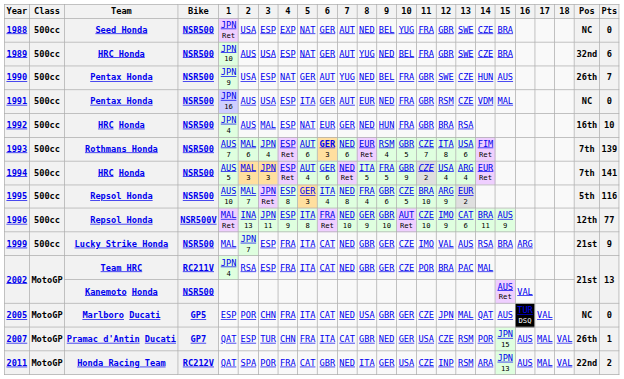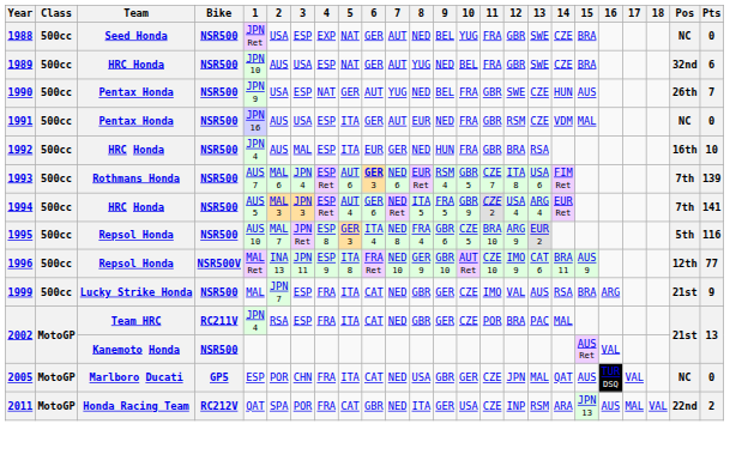 <table class="wikitable" style="text-align:center; font-size:95%">
 <tr>
 <th>Year</th>
 <th>Class</th>
 <th>Team</th>
 <th>Bike</th>
 <th>1</th>
 <th>2</th>
 <th>3</th>
 <th>4</th>
 <th>5</th>
 <th>6</th>
 <th>7</th>
 <th>8</th>
 <th>9</th>
 <th>10</th>
 <th>11</th>
 <th>12</th>
 <th>13</th>
 <th>14</th>
 <th>15</th>
 <th>16</th>
 <th>17</th>
 <th>18</th>
 <th>Pos</th>
 <th>Pts</th>
 </tr>
 <tr>
 <th><a href='#'>1988</a></th>
 <th>500cc</th>
 <th><a href='#'>Seed Honda</a></th>
 <th><a href='#'>NSR500</a></th>
 <td style="background:#EFCFFF;"><a href='#'>JPN</a><br><small>Ret</small></td>
 <td><a href='#'>USA</a></td>
 <td><a href='#'>ESP</a></td>
 <td><a href='#'>EXP</a></td>
 <td><a href='#'>NAT</a></td>
 <td><a href='#'>GER</a></td>
 <td><a href='#'>AUT</a></td>
 <td><a href='#'>NED</a></td>
 <td><a href='#'>BEL</a></td>
 <td><a href='#'>YUG</a></td>
 <td><a href='#'>FRA</a></td>
 <td><a href='#'>GBR</a></td>
 <td><a href='#'>SWE</a></td>
 <td><a href='#'>CZE</a></td>
 <td><a href='#'>BRA</a></td>
 <td></td>
 <td></td>
 <td></td>
 <th>NC</th>
 <th>0</th>
 </tr>
 <tr>
 <th><a href='#'>1989</a></th>
 <th>500cc</th>
 <th><a href='#'>HRC Honda</a></th>
 <th><a href='#'>NSR500</a></th>
 <td style="background:#DFFFDF;"><a href='#'>JPN</a><br><small>10</small></td>
 <td><a href='#'>AUS</a></td>
 <td><a href='#'>USA</a></td>
 <td><a href='#'>ESP</a></td>
 <td><a href='#'>NAT</a></td>
 <td><a href='#'>GER</a></td>
 <td><a href='#'>AUT</a></td>
 <td><a href='#'>YUG</a></td>
 <td><a href='#'>NED</a></td>
 <td><a href='#'>BEL</a></td>
 <td><a href='#'>FRA</a></td>
 <td><a href='#'>GBR</a></td>
 <td><a href='#'>SWE</a></td>
 <td><a href='#'>CZE</a></td>
 <td><a href='#'>BRA</a></td>
 <td></td>
 <td></td>
 <td></td>
 <th>32nd</th>
 <th>6</th>
 </tr>
 <tr>
 <th><a href='#'>1990</a></th>
 <th>500cc</th>
 <th><a href='#'>Pentax Honda</a></th>
 <th><a href='#'>NSR500</a></th>
 <td style="background:#DFFFDF;"><a href='#'>JPN</a><br><small>9</small></td>
 <td><a href='#'>USA</a></td>
 <td><a href='#'>ESP</a></td>
 <td><a href='#'>NAT</a></td>
 <td><a href='#'>GER</a></td>
 <td><a href='#'>AUT</a></td>
 <td><a href='#'>YUG</a></td>
 <td><a href='#'>NED</a></td>
 <td><a href='#'>BEL</a></td>
 <td><a href='#'>FRA</a></td>
 <td><a href='#'>GBR</a></td>
 <td><a href='#'>SWE</a></td>
 <td><a href='#'>CZE</a></td>
 <td><a href='#'>HUN</a></td>
 <td><a href='#'>AUS</a></td>
 <td></td>
 <td></td>
 <td></td>
 <th>26th</th>
 <th>7</th>
 </tr>
 <tr>
 <th><a href='#'>1991</a></th>
 <th>500cc</th>
 <th><a href='#'>Pentax Honda</a></th>
 <th><a href='#'>NSR500</a></th>
 <td style="background:#CFCFFF;"><a href='#'>JPN</a><br><small>16</small></td>
 <td><a href='#'>AUS</a></td>
 <td><a href='#'>USA</a></td>
 <td><a href='#'>ESP</a></td>
 <td><a href='#'>ITA</a></td>
 <td><a href='#'>GER</a></td>
 <td><a href='#'>AUT</a></td>
 <td><a href='#'>EUR</a></td>
 <td><a href='#'>NED</a></td>
 <td><a href='#'>FRA</a></td>
 <td><a href='#'>GBR</a></td>
 <td><a href='#'>RSM</a></td>
 <td><a href='#'>CZE</a></td>
 <td><a href='#'>VDM</a></td>
 <td><a href='#'>MAL</a></td>
 <td></td>
 <td></td>
 <td></td>
 <th>NC</th>
 <th>0</th>
 </tr>
 <tr>
 <th><a href='#'>1992</a></th>
 <th>500cc</th>
 <th><a href='#'>HRC</a> <a href='#'>Honda</a></th>
 <th><a href='#'>NSR500</a></th>
 <td style="background:#DFFFDF;"><a href='#'>JPN</a><br><small>4</small></td>
 <td><a href='#'>AUS</a></td>
 <td><a href='#'>MAL</a></td>
 <td><a href='#'>ESP</a></td>
-<td><a href='#'>NAT</a></td>
+<td><a href='#'>ITA</a></td>
 <td><a href='#'>EUR</a></td>
 <td><a href='#'>GER</a></td>
 <td><a href='#'>NED</a></td>
 <td><a href='#'>HUN</a></td>
 <td><a href='#'>FRA</a></td>
 <td><a href='#'>GBR</a></td>
 <td><a href='#'>BRA</a></td>
 <td><a href='#'>RSA</a></td>
 <td></td>
 <td></td>
 <td></td>
 <td></td>
 <td></td>
 <th>16th</th>
 <th>10</th>
 </tr>
 <tr>
 <th><a href='#'>1993</a></th>
 <th>500cc</th>
 <th><a href='#'>Rothmans Honda</a></th>
 <th><a href='#'>NSR500</a></th>
 <td style="background:#DFFFDF;"><a href='#'>AUS</a><br><small>7</small></td>
 <td style="background:#DFFFDF;"><a href='#'>MAL</a><br><small>6</small></td>
 <td style="background:#DFFFDF;"><a href='#'>JPN</a><br><small>4</small></td>
 <td style="background:#EFCFFF;"><a href='#'>ESP</a><br><small>Ret</small></td>
 <td style="background:#DFFFDF;"><a href='#'>AUT</a><br><small>6</small></td>
 <td style="background:#FFDF9F;"><strong><a href='#'>GER</a></strong><br><small>3</small></td>
 <td style="background:#DFFFDF;"><a href='#'>NED</a><br><small>6</small></td>
 <td style="background:#EFCFFF;"><a href='#'>EUR</a><br><small>Ret</small></td>
 <td style="background:#DFFFDF;"><a href='#'>RSM</a><br><small>4</small></td>
 <td style="background:#DFFFDF;"><a href='#'>GBR</a><br><small>5</small></td>
 <td style="background:#DFFFDF;"><a href='#'>CZE</a><br><small>7</small></td>
 <td style="background:#DFFFDF;"><a href='#'>ITA</a><br><small>8</small></td>
 <td style="background:#DFFFDF;"><a href='#'>USA</a><br><small>6</small></td>
 <td style="background:#EFCFFF;"><a href='#'>FIM</a><br><small>Ret</small></td>
 <td></td>
 <td></td>
 <td></td>
 <td></td>
 <th>7th</th>
 <th>139</th>
 </tr>
 <tr>
 <th><a href='#'>1994</a></th>
 <th>500cc</th>
 <th><a href='#'>HRC</a> <a href='#'>Honda</a></th>
 <th><a href='#'>NSR500</a></th>
 <td style="background:#DFFFDF;"><a href='#'>AUS</a><br><small>5</small></td>
 <td style="background:#FFDF9F;"><a href='#'>MAL</a><br><small>3</small></td>
 <td style="background:#FFDF9F;"><a href='#'>JPN</a><br><small>3</small></td>
 <td style="background:#EFCFFF;"><a href='#'>ESP</a><br><small>Ret</small></td>
 <td style="background:#DFFFDF;"><a href='#'>AUT</a><br><small>4</small></td>
 <td style="background:#DFFFDF;"><a href='#'>GER</a><br><small>6</small></td>
 <td style="background:#EFCFFF;"><a href='#'>NED</a><br><small>Ret</small></td>
 <td style="background:#DFFFDF;"><a href='#'>ITA</a><br><small>5</small></td>
 <td style="background:#DFFFDF;"><a href='#'>FRA</a><br><small>5</small></td>
 <td style="background:#DFFFDF;"><a href='#'>GBR</a><br><small>9</small></td>
 <td style="background:#DFDFDF;"><em><a href='#'>CZE</a></em><br><small>2</small></td>
 <td style="background:#DFFFDF;"><a href='#'>USA</a><br><small>4</small></td>
 <td style="background:#DFFFDF;"><a href='#'>ARG</a><br><small>4</small></td>
 <td style="background:#EFCFFF;"><a href='#'>EUR</a><br><small>Ret</small></td>
 <td></td>
 <td></td>
 <td></td>
 <td></td>
 <th>7th</th>
 <th>141</th>
 </tr>
 <tr>
 <th><a href='#'>1995</a></th>
 <th>500cc</th>
 <th><a href='#'>Repsol Honda</a></th>
 <th><a href='#'>NSR500</a></th>
 <td style="background:#DFFFDF;"><a href='#'>AUS</a><br><small>10</small></td>
 <td style="background:#DFFFDF;"><a href='#'>MAL</a><br><small>7</small></td>
 <td style="background:#EFCFFF;"><a href='#'>JPN</a><br><small>Ret</small></td>
 <td style="background:#DFFFDF;"><a href='#'>ESP</a><br><small>8</small></td>
 <td style="background:#FFDF9F;"><a href='#'>GER</a><br><small>3</small></td>
 <td style="background:#DFFFDF;"><a href='#'>ITA</a><br><small>4</small></td>
 <td style="background:#DFFFDF;"><a href='#'>NED</a><br><small>8</small></td>
 <td style="background:#DFFFDF;"><a href='#'>FRA</a><br><small>4</small></td>
 <td style="background:#DFFFDF;"><a href='#'>GBR</a><br><small>6</small></td>
 <td style="background:#DFFFDF;"><a href='#'>CZE</a><br><small>5</small></td>
 <td style="background:#DFFFDF;"><a href='#'>BRA</a><br><small>10</small></td>
 <td style="background:#DFFFDF;"><a href='#'>ARG</a><br><small>9</small></td>
 <td style="background:#DFDFDF;"><a href='#'>EUR</a><br><small>2</small></td>
 <td></td>
 <td></td>
 <td></td>
 <td></td>
 <td></td>
 <th>5th</th>
 <th>116</th>
 </tr>
 <tr>
 <th><a href='#'>1996</a></th>
 <th>500cc</th>
 <th><a href='#'>Repsol Honda</a></th>
 <th><a href='#'>NSR500V</a></th>
 <td style="background:#EFCFFF;"><a href='#'>MAL</a> <br><small>Ret</small></td>
 <td style="background:#DFFFDF;"><a href='#'>INA</a> <br><small>13</small></td>
 <td style="background:#DFFFDF;"><a href='#'>JPN</a> <br><small>11</small></td>
 <td style="background:#DFFFDF;"><a href='#'>ESP</a> <br><small>9</small></td>
 <td style="background:#DFFFDF;"><a href='#'>ITA</a> <br><small>8</small></td>
 <td style="background:#EFCFFF;"><a href='#'>FRA</a> <br><small>Ret</small></td>
 <td style="background:#DFFFDF;"><a href='#'>NED</a> <br><small>10</small></td>
 <td style="background:#DFFFDF;"><a href='#'>GER</a> <br><small>9</small></td>
 <td style="background:#DFFFDF;"><a href='#'>GBR</a> <br><small>10</small></td>
 <td style="background:#EFCFFF;"><a href='#'>AUT</a> <br><small>Ret</small></td>
 <td style="background:#DFFFDF;"><a href='#'>CZE</a> <br><small>10</small></td>
 <td style="background:#DFFFDF;"><a href='#'>IMO</a> <br><small>9</small></td>
 <td style="background:#DFFFDF;"><a href='#'>CAT</a> <br><small>6</small></td>
 <td style="background:#DFFFDF;"><a href='#'>BRA</a> <br><small>11</small></td>
 <td style="background:#DFFFDF;"><a href='#'>AUS</a> <br><small>9</small></td>
 <td></td>
 <td></td>
 <td></td>
 <th>12th</th>
 <th>77</th>
 </tr>
 <tr>
 <th><a href='#'>1999</a></th>
 <th>500cc</th>
 <th><a href='#'>Lucky Strike Honda</a></th>
 <th><a href='#'>NSR500</a></th>
 <td><a href='#'>MAL</a></td>
 <td style="background:#DFFFDF;"><a href='#'>JPN</a> <br><small>7</small></td>
 <td><a href='#'>ESP</a></td>
 <td><a href='#'>FRA</a></td>
 <td><a href='#'>ITA</a></td>
 <td><a href='#'>CAT</a></td>
 <td><a href='#'>NED</a></td>
 <td><a href='#'>GBR</a></td>
 <td><a href='#'>GER</a></td>
 <td><a href='#'>CZE</a></td>
 <td><a href='#'>IMO</a></td>
 <td><a href='#'>VAL</a></td>
 <td><a href='#'>AUS</a></td>
 <td><a href='#'>RSA</a></td>
 <td><a href='#'>BRA</a></td>
 <td><a href='#'>ARG</a></td>
 <td></td>
 <td></td>
 <th>21st</th>
 <th>9</th>
 </tr>
 <tr>
 <th rowspan=2><a href='#'>2002</a></th>
 <th rowspan=2>MotoGP</th>
 <th><a href='#'>Team HRC</a></th>
 <th><a href='#'>RC211V</a></th>
 <td style="background:#DFFFDF;"><a href='#'>JPN</a> <br><small>4</small></td>
 <td><a href='#'>RSA</a></td>
 <td><a href='#'>ESP</a></td>
 <td><a href='#'>FRA</a></td>
 <td><a href='#'>ITA</a></td>
 <td><a href='#'>CAT</a></td>
 <td><a href='#'>NED</a></td>
 <td><a href='#'>GBR</a></td>
 <td><a href='#'>GER</a></td>
 <td><a href='#'>CZE</a></td>
 <td><a href='#'>POR</a></td>
 <td><a href='#'>BRA</a></td>
 <td><a href='#'>PAC</a></td>
 <td><a href='#'>MAL</a></td>
 <td></td>
 <td></td>
 <td></td>
 <td></td>
 <th rowspan=2>21st</th>
 <th rowspan=2>13</th>
 </tr>
 <tr>
 <th><a href='#'>Kanemoto</a> <a href='#'>Honda</a></th>
 <th><a href='#'>NSR500</a></th>
 <td></td>
 <td></td>
 <td></td>
 <td></td>
 <td></td>
 <td></td>
 <td></td>
 <td></td>
 <td></td>
 <td></td>
 <td></td>
 <td></td>
 <td></td>
 <td></td>
 <td style="background:#EFCFFF;"><a href='#'>AUS</a> <br><small>Ret</small></td>
 <td><a href='#'>VAL</a></td>
 <td></td>
 <td></td>
 </tr>
 <tr>
 <th><a href='#'>2005</a></th>
 <th>MotoGP</th>
 <th><a href='#'>Marlboro</a> <a href='#'>Ducati</a></th>
 <th><a href='#'>GP5</a></th>
 <td><a href='#'>ESP</a></td>
 <td><a href='#'>POR</a></td>
 <td><a href='#'>CHN</a></td>
 <td><a href='#'>FRA</a></td>
 <td><a href='#'>ITA</a></td>
 <td><a href='#'>CAT</a></td>
 <td><a href='#'>NED</a></td>
 <td><a href='#'>USA</a></td>
 <td><a href='#'>GBR</a></td>
 <td><a href='#'>GER</a></td>
 <td><a href='#'>CZE</a></td>
 <td><a href='#'>JPN</a></td>
 <td><a href='#'>MAL</a></td>
 <td><a href='#'>QAT</a></td>
 <td><a href='#'>AUS</a></td>
 <td style="background:#000000; color:#ffffff"><a href='#'><span>TUR</span></a><br><small><span>DSQ</span></small></td>
 <td><a href='#'>VAL</a></td>
 <td></td>
 <th>NC</th>
 <th>0</th>
 </tr>
 <tr>
-<th><a href='#'>2007</a></th>
-<th>MotoGP</th>
-<th><a href='#'>Pramac d'Antin</a> <a href='#'>Ducati</a></th>
-<th><a href='#'>GP7</a></th>
-<td><a href='#'>QAT</a></td>
-<td><a href='#'>ESP</a></td>
-<td><a href='#'>TUR</a></td>
-<td><a href='#'>CHN</a></td>
-<td><a href='#'>FRA</a></td>
-<td><a href='#'>ITA</a></td>
-<td><a href='#'>CAT</a></td>
-<td><a href='#'>GBR</a></td>
-<td><a href='#'>NED</a></td>
-<td><a href='#'>GER</a></td>
-<td><a href='#'>USA</a></td>
-<td><a href='#'>CZE</a></td>
-<td><a href='#'>RSM</a></td>
-<td><a href='#'>POR</a></td>
-<td style="background:#DFFFDF;"><a href='#'>JPN</a> <br><small>15</small></td>
-<td><a href='#'>AUS</a></td>
-<td><a href='#'>MAL</a></td>
-<td><a href='#'>VAL</a></td>
-<th>26th</th>
-<th>1</th>
-</tr>
-<tr>
 <th align="left"><a href='#'>2011</a></th>
 <th align="left">MotoGP</th>
 <th><a href='#'>Honda Racing Team</a></th>
 <th align="left"><a href='#'>RC212V</a></th>
 <td><a href='#'>QAT</a></td>
 <td><a href='#'>SPA</a></td>
 <td><a href='#'>POR</a></td>
 <td><a href='#'>FRA</a></td>
 <td><a href='#'>CAT</a></td>
 <td><a href='#'>GBR</a></td>
 <td><a href='#'>NED</a></td>
 <td><a href='#'>ITA</a></td>
 <td><a href='#'>GER</a></td>
 <td><a href='#'>USA</a></td>
 <td><a href='#'>CZE</a></td>
 <td><a href='#'>INP</a></td>
 <td><a href='#'>RSM</a></td>
 <td><a href='#'>ARA</a></td>
 <td style="background:#dfffdf;"><a href='#'>JPN</a><br><small>13</small></td>
 <td><a href='#'>AUS</a></td>
 <td><a href='#'>MAL</a></td>
 <td><a href='#'>VAL</a></td>
 <th>22nd</th>
 <th>2</th>
 </tr>
 </table>
